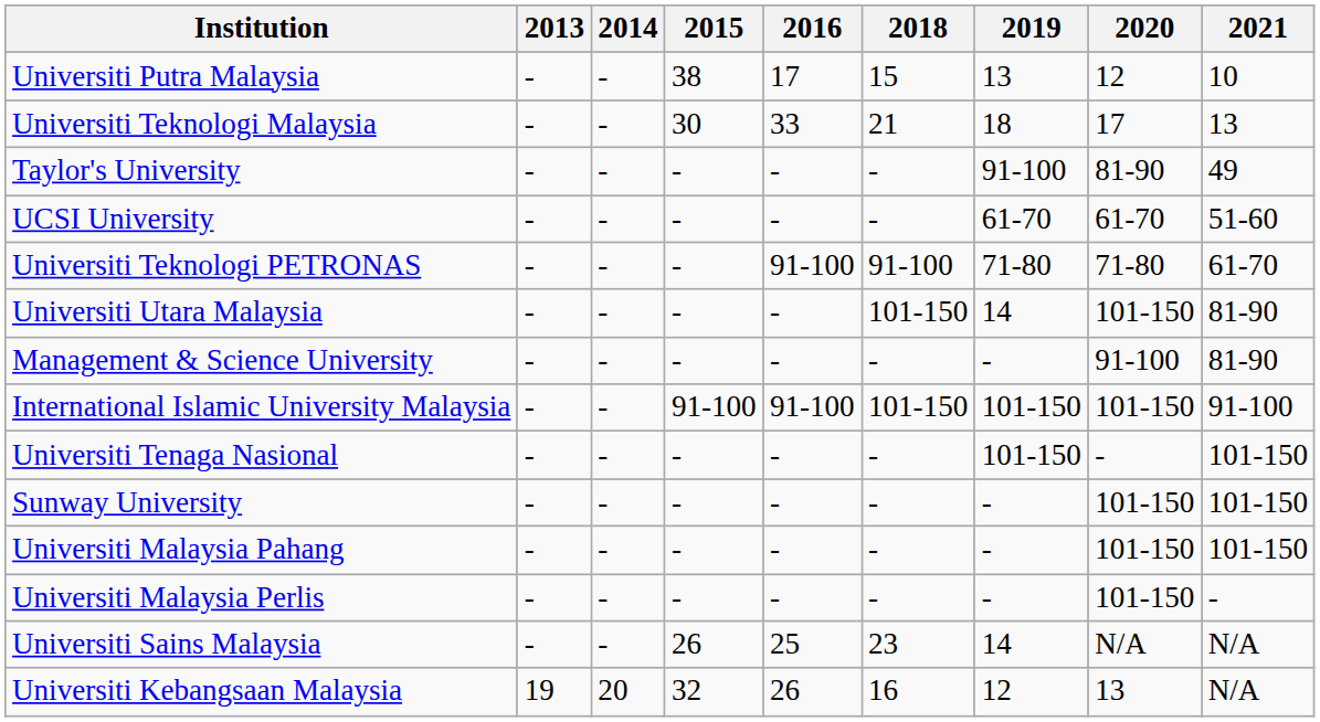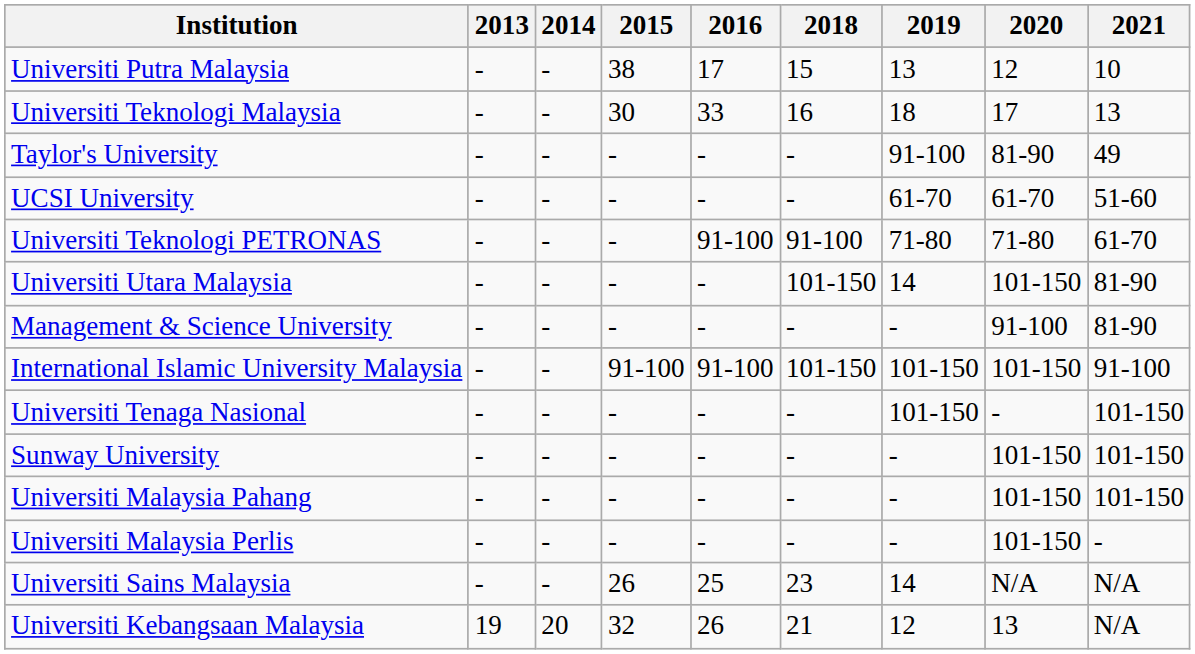 <table class="sortable wikitable" border="1">
 <tr>
 <th>Institution</th>
 <th>2013</th>
 <th>2014</th>
 <th>2015</th>
 <th>2016</th>
 <th>2018</th>
 <th>2019</th>
 <th>2020</th>
 <th>2021</th>
 </tr>
 <tr>
 <td><a href='#'>Universiti Putra Malaysia</a></td>
 <td>-</td>
 <td>-</td>
 <td>38</td>
 <td>17</td>
 <td>15</td>
 <td>13</td>
 <td>12</td>
 <td>10</td>
 </tr>
 <tr>
 <td><a href='#'>Universiti Teknologi Malaysia</a></td>
 <td>-</td>
 <td>-</td>
 <td>30</td>
 <td>33</td>
-<td>21</td>
+<td>16</td>
 <td>18</td>
 <td>17</td>
 <td>13</td>
 </tr>
 <tr>
 <td><a href='#'>Taylor's University</a></td>
 <td>-</td>
 <td>-</td>
 <td>-</td>
 <td>-</td>
 <td>-</td>
 <td>91-100</td>
 <td>81-90</td>
 <td>49</td>
 </tr>
 <tr>
 <td><a href='#'>UCSI University</a></td>
 <td>-</td>
 <td>-</td>
 <td>-</td>
 <td>-</td>
 <td>-</td>
 <td>61-70</td>
 <td>61-70</td>
 <td>51-60</td>
 </tr>
 <tr>
 <td><a href='#'>Universiti Teknologi PETRONAS</a></td>
 <td>-</td>
 <td>-</td>
 <td>-</td>
 <td>91-100</td>
 <td>91-100</td>
 <td>71-80</td>
 <td>71-80</td>
 <td>61-70</td>
 </tr>
 <tr>
 <td><a href='#'>Universiti Utara Malaysia</a></td>
 <td>-</td>
 <td>-</td>
 <td>-</td>
 <td>-</td>
 <td>101-150</td>
 <td>14</td>
 <td>101-150</td>
 <td>81-90</td>
 </tr>
 <tr>
 <td><a href='#'>Management & Science University</a></td>
 <td>-</td>
 <td>-</td>
 <td>-</td>
 <td>-</td>
 <td>-</td>
 <td>-</td>
 <td>91-100</td>
 <td>81-90</td>
 </tr>
 <tr>
 <td><a href='#'>International Islamic University Malaysia</a></td>
 <td>-</td>
 <td>-</td>
 <td>91-100</td>
 <td>91-100</td>
 <td>101-150</td>
 <td>101-150</td>
 <td>101-150</td>
 <td>91-100</td>
 </tr>
 <tr>
 <td><a href='#'>Universiti Tenaga Nasional</a></td>
 <td>-</td>
 <td>-</td>
 <td>-</td>
 <td>-</td>
 <td>-</td>
 <td>101-150</td>
 <td>-</td>
 <td>101-150</td>
 </tr>
 <tr>
 <td><a href='#'>Sunway University</a></td>
 <td>-</td>
 <td>-</td>
 <td>-</td>
 <td>-</td>
 <td>-</td>
 <td>-</td>
 <td>101-150</td>
 <td>101-150</td>
 </tr>
 <tr>
 <td><a href='#'>Universiti Malaysia Pahang</a></td>
 <td>-</td>
 <td>-</td>
 <td>-</td>
 <td>-</td>
 <td>-</td>
 <td>-</td>
 <td>101-150</td>
 <td>101-150</td>
 </tr>
 <tr>
 <td><a href='#'>Universiti Malaysia Perlis</a></td>
 <td>-</td>
 <td>-</td>
 <td>-</td>
 <td>-</td>
 <td>-</td>
 <td>-</td>
 <td>101-150</td>
 <td>-</td>
 </tr>
 <tr>
 <td><a href='#'>Universiti Sains Malaysia</a></td>
 <td>-</td>
 <td>-</td>
 <td>26</td>
 <td>25</td>
 <td>23</td>
 <td>14</td>
 <td>N/A</td>
 <td>N/A</td>
 </tr>
 <tr>
 <td><a href='#'>Universiti Kebangsaan Malaysia</a></td>
 <td>19</td>
 <td>20</td>
 <td>32</td>
 <td>26</td>
-<td>16</td>
+<td>21</td>
 <td>12</td>
 <td>13</td>
 <td>N/A</td>
 </tr>
 </table>
